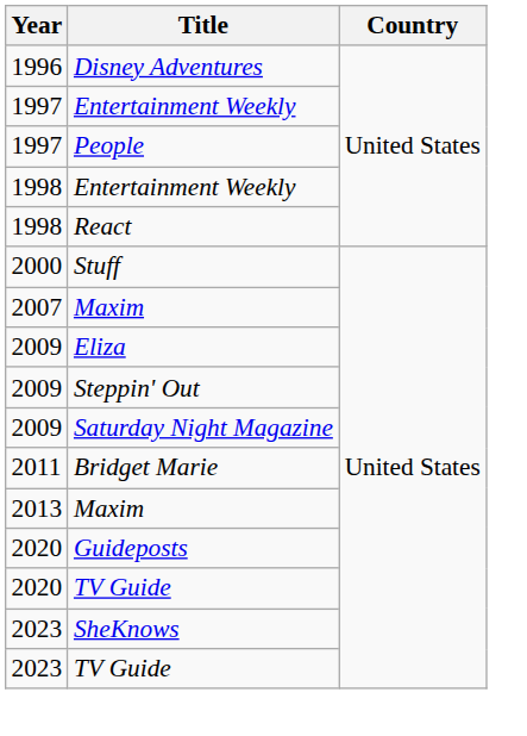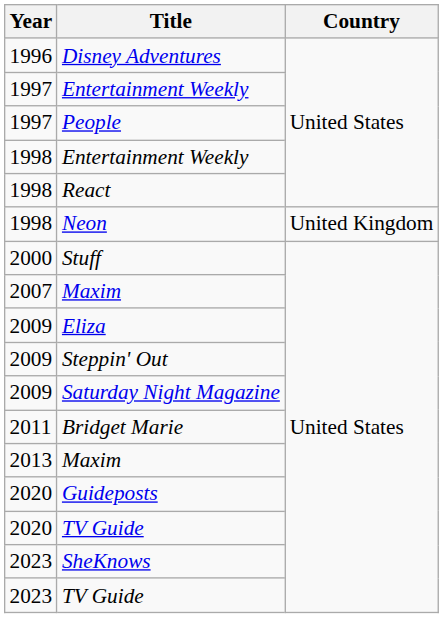 <table class="wikitable sortable">
 <tr>
 <th>Year</th>
 <th>Title</th>
 <th>Country</th>
 </tr>
 <tr>
 <td>1996</td>
 <td><em><a href='#'>Disney Adventures</a></em></td>
 <td rowspan="5">United States</td>
 </tr>
 <tr>
 <td>1997</td>
 <td><em><a href='#'>Entertainment Weekly</a></em></td>
 </tr>
 <tr>
 <td>1997</td>
 <td><em><a href='#'>People</a></em></td>
 </tr>
 <tr>
 <td>1998</td>
 <td><em>Entertainment Weekly</em></td>
 </tr>
 <tr>
 <td>1998</td>
 <td><em>React</em></td>
+</tr>
+<tr>
+<td>1998</td>
+<td><em><a href='#'>Neon</a></em></td>
+<td>United Kingdom</td>
 </tr>
 <tr>
 <td>2000</td>
 <td><em>Stuff</em></td>
 <td rowspan="11">United States</td>
 </tr>
 <tr>
 <td>2007</td>
 <td><em><a href='#'>Maxim</a></em></td>
 </tr>
 <tr>
 <td>2009</td>
 <td><em><a href='#'>Eliza</a></em></td>
 </tr>
 <tr>
 <td>2009</td>
 <td><em>Steppin' Out</em></td>
 </tr>
 <tr>
 <td>2009</td>
 <td><em><a href='#'>Saturday Night Magazine</a></em></td>
 </tr>
 <tr>
 <td>2011</td>
 <td><em>Bridget Marie</em></td>
 </tr>
 <tr>
 <td>2013</td>
 <td><em>Maxim</em></td>
 </tr>
 <tr>
 <td>2020</td>
 <td><em><a href='#'>Guideposts</a></em></td>
 </tr>
 <tr>
 <td>2020</td>
 <td><em><a href='#'>TV Guide</a></em></td>
 </tr>
 <tr>
 <td>2023</td>
 <td><em><a href='#'>SheKnows</a></em></td>
 </tr>
 <tr>
 <td>2023</td>
 <td><em>TV Guide</em></td>
 </tr>
 </table>
